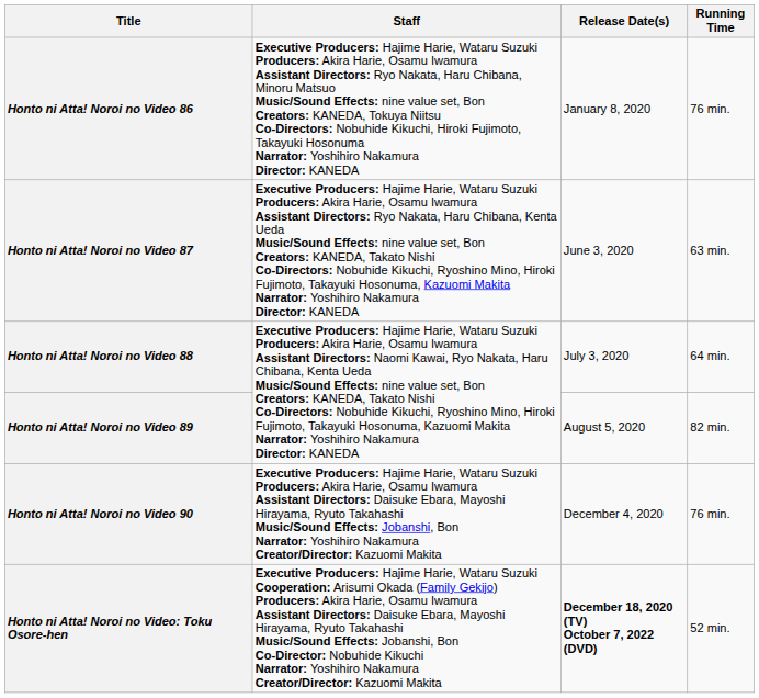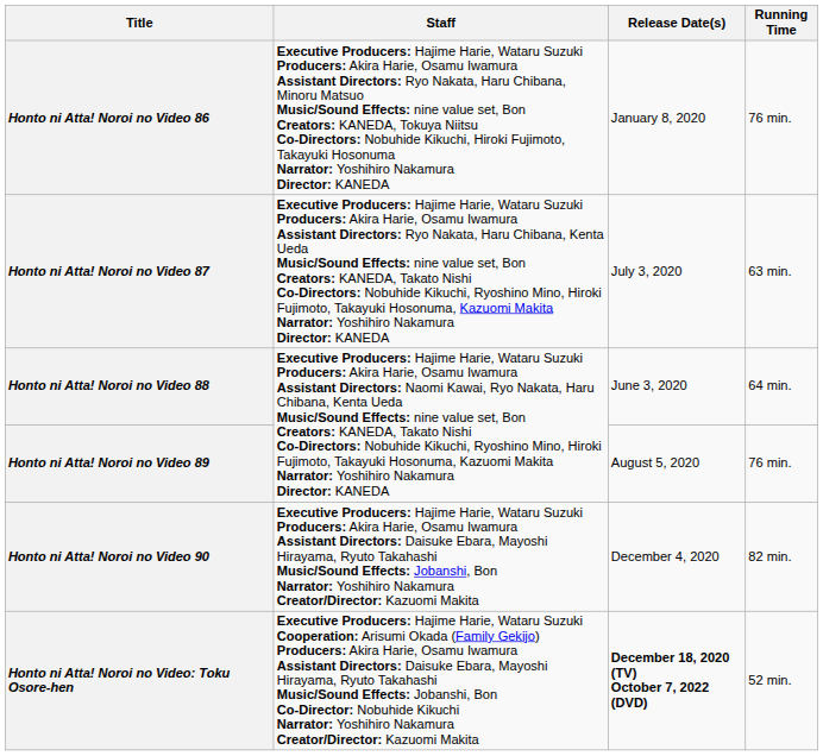 <table class="wikitable mw-collapsible mw-collapsed">
 <tr>
 <th style=width:20.0em>Title</th>
 <th style="width:25.0em">Staff</th>
 <th style="width:10.0em">Release Date(s)</th>
 <th style="width:5.0em">Running Time</th>
 </tr>
 <tr>
 <th style="text-align:left"><em>Honto ni Atta! Noroi no Video 86</em></th>
 <td><strong>Executive Producers:</strong> Hajime Harie, Wataru Suzuki<br><strong>Producers:</strong> Akira Harie, Osamu Iwamura<br><strong>Assistant Directors:</strong> Ryo Nakata, Haru Chibana, Minoru Matsuo<br><strong>Music/Sound Effects:</strong> nine value set, Bon<br><strong>Creators:</strong> KANEDA, Tokuya Niitsu<br><strong>Co-Directors:</strong> Nobuhide Kikuchi, Hiroki Fujimoto, Takayuki Hosonuma<br><strong>Narrator:</strong> Yoshihiro Nakamura<br><strong>Director:</strong> KANEDA</td>
 <td>January 8, 2020</td>
 <td>76 min.</td>
 </tr>
 <tr>
 <th style="text-align:left"><em>Honto ni Atta! Noroi no Video 87</em></th>
 <td><strong>Executive Producers:</strong> Hajime Harie, Wataru Suzuki<br><strong>Producers:</strong> Akira Harie, Osamu Iwamura<br><strong>Assistant Directors:</strong> Ryo Nakata, Haru Chibana, Kenta Ueda<br><strong>Music/Sound Effects:</strong> nine value set, Bon<br><strong>Creators:</strong> KANEDA, Takato Nishi<br><strong>Co-Directors:</strong> Nobuhide Kikuchi, Ryoshino Mino, Hiroki Fujimoto, Takayuki Hosonuma, <a href='#'>Kazuomi Makita</a><br><strong>Narrator:</strong> Yoshihiro Nakamura<br><strong>Director:</strong> KANEDA</td>
-<td>June 3, 2020</td>
+<td>July 3, 2020</td>
 <td>63 min.</td>
 </tr>
 <tr>
 <th style="text-align:left"><em>Honto ni Atta! Noroi no Video 88</em></th>
 <td rowspan="2"><strong>Executive Producers:</strong> Hajime Harie, Wataru Suzuki<br><strong>Producers:</strong> Akira Harie, Osamu Iwamura<br><strong>Assistant Directors:</strong> Naomi Kawai, Ryo Nakata, Haru Chibana, Kenta Ueda<br><strong>Music/Sound Effects:</strong> nine value set, Bon<br><strong>Creators:</strong> KANEDA, Takato Nishi<br><strong>Co-Directors:</strong> Nobuhide Kikuchi, Ryoshino Mino, Hiroki Fujimoto, Takayuki Hosonuma, Kazuomi Makita<br><strong>Narrator:</strong> Yoshihiro Nakamura<br><strong>Director:</strong> KANEDA</td>
-<td>July 3, 2020</td>
+<td>June 3, 2020</td>
 <td>64 min.</td>
 </tr>
 <tr>
 <th style="text-align:left"><em>Honto ni Atta! Noroi no Video 89</em></th>
 <td>August 5, 2020</td>
-<td>82 min.</td>
+<td>76 min.</td>
 </tr>
 <tr>
 <th style="text-align:left"><em>Honto ni Atta! Noroi no Video 90</em></th>
 <td><strong>Executive Producers:</strong> Hajime Harie, Wataru Suzuki<br><strong>Producers:</strong> Akira Harie, Osamu Iwamura<br><strong>Assistant Directors:</strong> Daisuke Ebara, Mayoshi Hirayama, Ryuto Takahashi<br><strong>Music/Sound Effects:</strong> <a href='#'>Jobanshi</a>, Bon<br><strong>Narrator:</strong> Yoshihiro Nakamura<br><strong>Creator/Director:</strong> Kazuomi Makita</td>
 <td>December 4, 2020</td>
-<td>76 min.</td>
+<td>82 min.</td>
 </tr>
 <tr>
 <th style="text-align:left"><em>Honto ni Atta! Noroi no Video: Toku Osore-hen</em></th>
 <td><strong>Executive Producers:</strong> Hajime Harie, Wataru Suzuki<br><strong>Cooperation:</strong> Arisumi Okada (<a href='#'>Family Gekijo</a>)<br><strong>Producers:</strong> Akira Harie, Osamu Iwamura<br><strong>Assistant Directors:</strong> Daisuke Ebara, Mayoshi Hirayama, Ryuto Takahashi<br><strong>Music/Sound Effects:</strong> Jobanshi, Bon<br><strong>Co-Director:</strong> Nobuhide Kikuchi<br><strong>Narrator:</strong> Yoshihiro Nakamura<br><strong>Creator/Director:</strong> Kazuomi Makita</td>
 <td><strong>December 18, 2020 (TV)<br>October 7, 2022 (DVD)</strong></td>
 <td>52 min.</td>
 </tr>
 </table>
